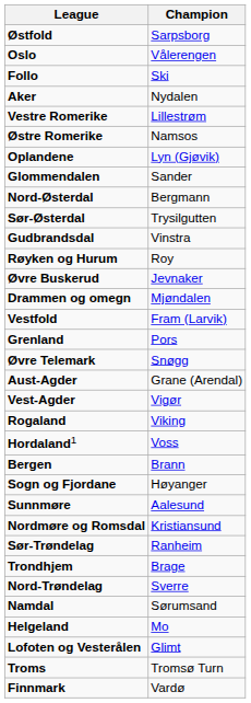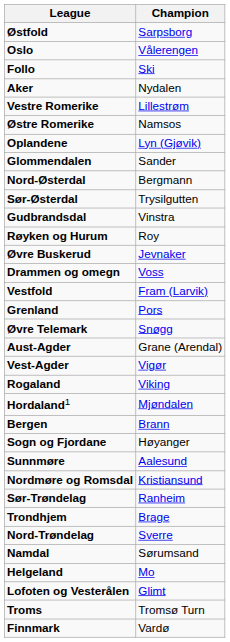 <table class="wikitable">
 <tr>
 <th>League</th>
 <th>Champion</th>
 </tr>
 <tr>
 <td><strong>Østfold</strong></td>
 <td><a href='#'>Sarpsborg</a></td>
 </tr>
 <tr>
 <td><strong>Oslo</strong></td>
 <td><a href='#'>Vålerengen</a></td>
 </tr>
 <tr>
 <td><strong>Follo</strong></td>
 <td><a href='#'>Ski</a></td>
 </tr>
 <tr>
 <td><strong>Aker</strong></td>
 <td>Nydalen</td>
 </tr>
 <tr>
 <td><strong>Vestre Romerike</strong></td>
 <td><a href='#'>Lillestrøm</a></td>
 </tr>
 <tr>
 <td><strong>Østre Romerike</strong></td>
 <td>Namsos</td>
 </tr>
 <tr>
 <td><strong>Oplandene</strong></td>
 <td><a href='#'>Lyn (Gjøvik)</a></td>
 </tr>
 <tr>
 <td><strong>Glommendalen</strong></td>
 <td>Sander</td>
 </tr>
 <tr>
 <td><strong>Nord-Østerdal</strong></td>
 <td>Bergmann</td>
 </tr>
 <tr>
 <td><strong>Sør-Østerdal</strong></td>
 <td>Trysilgutten</td>
 </tr>
 <tr>
 <td><strong>Gudbrandsdal</strong></td>
 <td>Vinstra</td>
 </tr>
 <tr>
 <td><strong>Røyken og Hurum</strong></td>
 <td>Roy</td>
 </tr>
 <tr>
 <td><strong>Øvre Buskerud</strong></td>
 <td><a href='#'>Jevnaker</a></td>
 </tr>
 <tr>
 <td><strong>Drammen og omegn</strong></td>
-<td><a href='#'>Mjøndalen</a></td>
+<td><a href='#'>Voss</a></td>
 </tr>
 <tr>
 <td><strong>Vestfold</strong></td>
 <td><a href='#'>Fram (Larvik)</a></td>
 </tr>
 <tr>
 <td><strong>Grenland</strong></td>
 <td><a href='#'>Pors</a></td>
 </tr>
 <tr>
 <td><strong>Øvre Telemark</strong></td>
 <td><a href='#'>Snøgg</a></td>
 </tr>
 <tr>
 <td><strong>Aust-Agder</strong></td>
 <td>Grane (Arendal)</td>
 </tr>
 <tr>
 <td><strong>Vest-Agder</strong></td>
 <td><a href='#'>Vigør</a></td>
 </tr>
 <tr>
 <td><strong>Rogaland</strong></td>
 <td><a href='#'>Viking</a></td>
 </tr>
 <tr>
 <td><strong>Hordaland</strong><sup>1</sup></td>
-<td><a href='#'>Voss</a></td>
+<td><a href='#'>Mjøndalen</a></td>
 </tr>
 <tr>
 <td><strong>Bergen</strong></td>
 <td><a href='#'>Brann</a></td>
 </tr>
 <tr>
 <td><strong>Sogn og Fjordane</strong></td>
 <td>Høyanger</td>
 </tr>
 <tr>
 <td><strong>Sunnmøre</strong></td>
 <td><a href='#'>Aalesund</a></td>
 </tr>
 <tr>
 <td><strong>Nordmøre og Romsdal</strong></td>
 <td><a href='#'>Kristiansund</a></td>
 </tr>
 <tr>
 <td><strong>Sør-Trøndelag</strong></td>
 <td><a href='#'>Ranheim</a></td>
 </tr>
 <tr>
 <td><strong>Trondhjem</strong></td>
 <td><a href='#'>Brage</a></td>
 </tr>
 <tr>
 <td><strong>Nord-Trøndelag</strong></td>
 <td><a href='#'>Sverre</a></td>
 </tr>
 <tr>
 <td><strong>Namdal</strong></td>
 <td>Sørumsand</td>
 </tr>
 <tr>
 <td><strong>Helgeland</strong></td>
 <td><a href='#'>Mo</a></td>
 </tr>
 <tr>
 <td><strong>Lofoten og Vesterålen</strong></td>
 <td><a href='#'>Glimt</a></td>
 </tr>
 <tr>
 <td><strong>Troms</strong></td>
 <td>Tromsø Turn</td>
 </tr>
 <tr>
 <td><strong>Finnmark</strong></td>
 <td>Vardø</td>
 </tr>
 </table>
